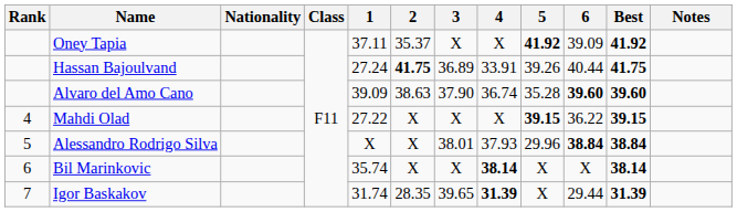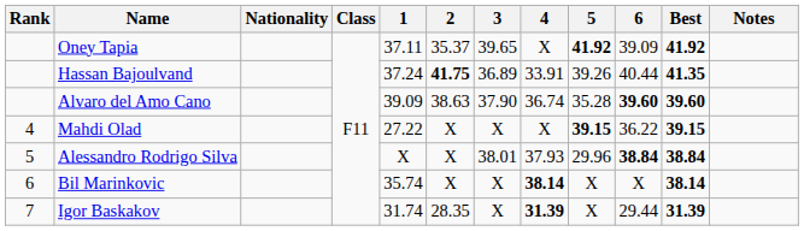 <table class="wikitable sortable" style=" text-align:center">
 <tr>
 <th width="30">Rank</th>
 <th>Name</th>
 <th>Nationality</th>
 <th width="30">Class</th>
 <th width="30">1</th>
 <th width="30">2</th>
 <th width="30">3</th>
 <th width="30">4</th>
 <th width="30">5</th>
 <th width="30">6</th>
 <th width="30">Best</th>
 <th width="75">Notes</th>
 </tr>
 <tr>
 <td></td>
 <td align="left"><a href='#'>Oney Tapia</a></td>
 <td align="left"></td>
 <td rowspan="7">F11</td>
 <td>37.11</td>
 <td>35.37</td>
-<td>X</td>
+<td>39.65</td>
 <td>X</td>
 <td><strong>41.92</strong></td>
 <td>39.09</td>
 <td><strong>41.92</strong></td>
 <td></td>
 </tr>
 <tr>
 <td></td>
 <td align="left"><a href='#'>Hassan Bajoulvand</a></td>
 <td align="left"></td>
-<td>27.24</td>
+<td>37.24</td>
 <td><strong>41.75</strong></td>
 <td>36.89</td>
 <td>33.91</td>
 <td>39.26</td>
 <td>40.44</td>
-<td><strong>41.75</strong></td>
+<td><strong>41.35</strong></td>
 <td></td>
 </tr>
 <tr>
 <td></td>
 <td align="left"><a href='#'>Alvaro del Amo Cano</a></td>
 <td align="left"></td>
 <td>39.09</td>
 <td>38.63</td>
 <td>37.90</td>
 <td>36.74</td>
 <td>35.28</td>
 <td><strong>39.60</strong></td>
 <td><strong>39.60</strong></td>
 <td></td>
 </tr>
 <tr>
 <td>4</td>
 <td align="left"><a href='#'>Mahdi Olad</a></td>
 <td align="left"></td>
 <td>27.22</td>
 <td>X</td>
 <td>X</td>
 <td>X</td>
 <td><strong>39.15</strong></td>
 <td>36.22</td>
 <td><strong>39.15</strong></td>
 <td></td>
 </tr>
 <tr>
 <td>5</td>
 <td align="left"><a href='#'>Alessandro Rodrigo Silva</a></td>
 <td align="left"></td>
 <td>X</td>
 <td>X</td>
 <td>38.01</td>
 <td>37.93</td>
 <td>29.96</td>
 <td><strong>38.84</strong></td>
 <td><strong>38.84</strong></td>
 <td></td>
 </tr>
 <tr>
 <td>6</td>
 <td align="left"><a href='#'>Bil Marinkovic</a></td>
 <td align="left"></td>
 <td>35.74</td>
 <td>X</td>
 <td>X</td>
 <td><strong>38.14</strong></td>
 <td>X</td>
 <td>X</td>
 <td><strong>38.14</strong></td>
 <td></td>
 </tr>
 <tr>
 <td>7</td>
 <td align="left"><a href='#'>Igor Baskakov</a></td>
 <td align="left"></td>
 <td>31.74</td>
 <td>28.35</td>
-<td>39.65</td>
+<td>X</td>
 <td><strong>31.39</strong></td>
 <td>X</td>
 <td>29.44</td>
 <td><strong>31.39</strong></td>
 <td></td>
 </tr>
 </table>
